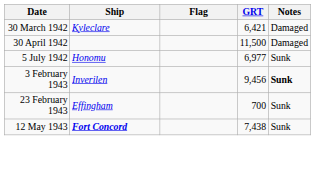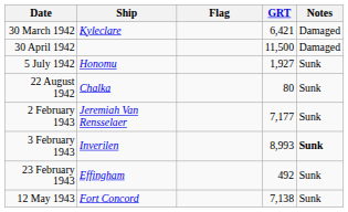 <table class="wikitable sortable">
 <tr>
 <th width="100px">Date</th>
 <th width="140px">Ship</th>
 <th width="120px">Flag</th>
 <th width="25px"><a href='#'>GRT</a></th>
 <th>Notes</th>
 </tr>
 <tr>
 <td align="right">30 March 1942</td>
 <td align="left"><a href='#'><em>Kyleclare</em></a></td>
 <td align="left"></td>
 <td align="right">6,421</td>
 <td align="left">Damaged</td>
 </tr>
 <tr>
 <td align="right">30 April 1942</td>
 <td align="left"></td>
 <td align="left"></td>
 <td align="right">11,500</td>
 <td align="left">Damaged</td>
 </tr>
 <tr>
 <td align="right">5 July 1942</td>
 <td align="left"><a href='#'><em>Honomu</em></a></td>
 <td align="left"></td>
-<td align="right">6,977</td>
+<td align="right">1,927</td>
+<td align="left">Sunk</td>
+</tr>
+<tr>
+<td align="right">22 August 1942</td>
+<td align="left"><a href='#'><em>Chalka</em></a></td>
+<td align="left"></td>
+<td align="right">80</td>
+<td align="left">Sunk</td>
+</tr>
+<tr>
+<td align="right">2 February 1943</td>
+<td align="left"><a href='#'><em>Jeremiah Van Rensselaer</em></a></td>
+<td align="left"></td>
+<td align="right">7,177</td>
 <td align="left">Sunk</td>
 </tr>
 <tr>
 <td align="right">3 February 1943</td>
 <td align="left"><a href='#'><em>Inverilen</em></a></td>
 <td align="left"></td>
-<td align="right">9,456</td>
+<td align="right">8,993</td>
 <td align="left"><strong>Sunk</strong></td>
 </tr>
 <tr>
 <td align="right">23 February 1943</td>
 <td align="left"><a href='#'><em>Effingham</em></a></td>
 <td align="left"></td>
-<td align="right">700</td>
+<td align="right">492</td>
 <td align="left">Sunk</td>
 </tr>
 <tr>
 <td align="right">12 May 1943</td>
-<td align="left"><strong><a href='#'><em>Fort Concord</em></a></strong></td>
+<td align="left"><a href='#'><em>Fort Concord</em></a></td>
 <td align="left"></td>
-<td align="right">7,438</td>
+<td align="right">7,138</td>
 <td align="left">Sunk</td>
 </tr>
 </table>
